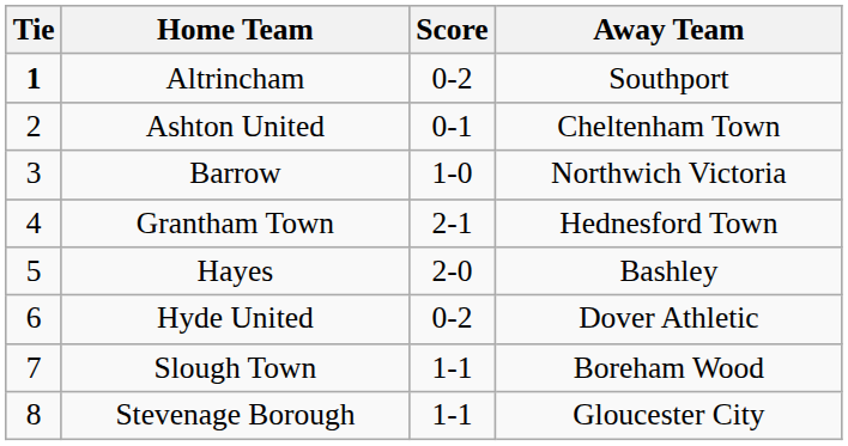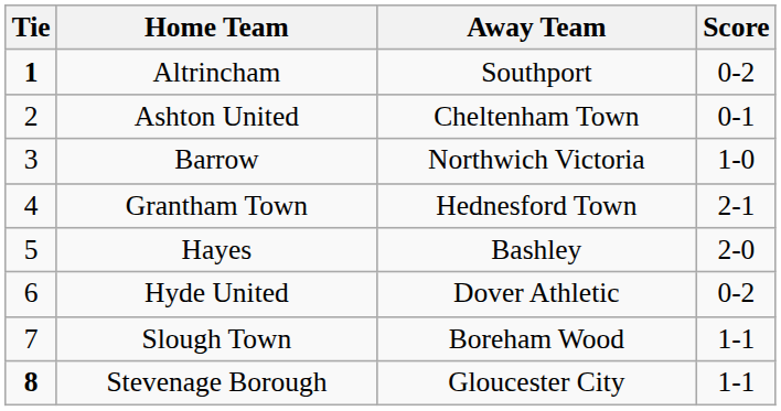 <table class="wikitable" style="text-align:center;">
 <tr>
 <th width=20>Tie</th>
 <th width=175>Home Team</th>
+<th width=175>Away Team</th>
 <th width=20>Score</th>
-<th width=175>Away Team</th>
 </tr>
 <tr>
 <td><strong>1</strong></td>
 <td>Altrincham</td>
+<td>Southport</td>
 <td>0-2</td>
-<td>Southport</td>
 </tr>
 <tr>
 <td>2</td>
 <td>Ashton United</td>
+<td>Cheltenham Town</td>
 <td>0-1</td>
-<td>Cheltenham Town</td>
 </tr>
 <tr>
 <td>3</td>
 <td>Barrow</td>
+<td>Northwich Victoria</td>
 <td>1-0</td>
-<td>Northwich Victoria</td>
 </tr>
 <tr>
 <td>4</td>
 <td>Grantham Town</td>
+<td>Hednesford Town</td>
 <td>2-1</td>
-<td>Hednesford Town</td>
 </tr>
 <tr>
 <td>5</td>
 <td>Hayes</td>
+<td>Bashley</td>
 <td>2-0</td>
-<td>Bashley</td>
 </tr>
 <tr>
 <td>6</td>
 <td>Hyde United</td>
+<td>Dover Athletic</td>
 <td>0-2</td>
-<td>Dover Athletic</td>
 </tr>
 <tr>
 <td>7</td>
 <td>Slough Town</td>
+<td>Boreham Wood</td>
 <td>1-1</td>
-<td>Boreham Wood</td>
 </tr>
 <tr>
-<td>8</td>
+<td><strong>8</strong></td>
 <td>Stevenage Borough</td>
+<td>Gloucester City</td>
 <td>1-1</td>
-<td>Gloucester City</td>
 </tr>
 </table>
